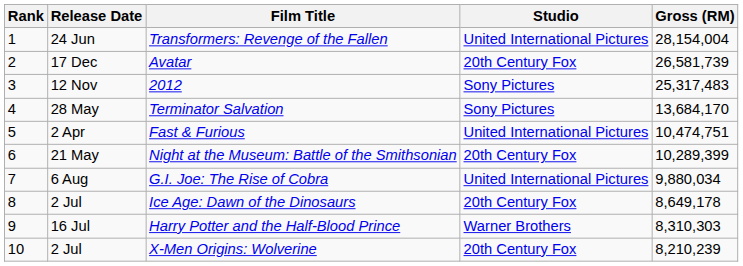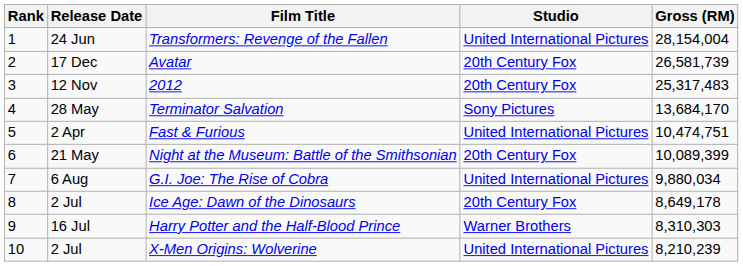 <table class="wikitable sortable" style="text-align:left">
 <tr>
 <th>Rank</th>
 <th>Release Date</th>
 <th>Film Title</th>
 <th>Studio</th>
 <th>Gross (RM)</th>
 </tr>
 <tr>
 <td>1</td>
 <td>24 Jun</td>
 <td><em><a href='#'>Transformers: Revenge of the Fallen</a></em></td>
 <td><a href='#'>United International Pictures</a></td>
 <td>28,154,004</td>
 </tr>
 <tr>
 <td>2</td>
 <td>17 Dec</td>
 <td><a href='#'><em>Avatar</em></a></td>
 <td><a href='#'>20th Century Fox</a></td>
 <td>26,581,739</td>
 </tr>
 <tr>
 <td>3</td>
 <td>12 Nov</td>
 <td><a href='#'><em>2012</em></a></td>
-<td><a href='#'>Sony Pictures</a></td>
+<td><a href='#'>20th Century Fox</a></td>
 <td>25,317,483</td>
 </tr>
 <tr>
 <td>4</td>
 <td>28 May</td>
 <td><em><a href='#'>Terminator Salvation</a></em></td>
 <td><a href='#'>Sony Pictures</a></td>
 <td>13,684,170</td>
 </tr>
 <tr>
 <td>5</td>
 <td>2 Apr</td>
 <td><a href='#'><em>Fast & Furious</em></a></td>
 <td><a href='#'>United International Pictures</a></td>
 <td>10,474,751</td>
 </tr>
 <tr>
 <td>6</td>
 <td>21 May</td>
 <td><em><a href='#'>Night at the Museum: Battle of the Smithsonian</a></em></td>
 <td><a href='#'>20th Century Fox</a></td>
-<td>10,289,399</td>
+<td>10,089,399</td>
 </tr>
 <tr>
 <td>7</td>
 <td>6 Aug</td>
 <td><em><a href='#'>G.I. Joe: The Rise of Cobra</a></em></td>
 <td><a href='#'>United International Pictures</a></td>
 <td>9,880,034</td>
 </tr>
 <tr>
 <td>8</td>
 <td>2 Jul</td>
 <td><em><a href='#'>Ice Age: Dawn of the Dinosaurs</a></em></td>
 <td><a href='#'>20th Century Fox</a></td>
 <td>8,649,178</td>
 </tr>
 <tr>
 <td>9</td>
 <td>16 Jul</td>
 <td><a href='#'><em>Harry Potter and the Half-Blood Prince</em></a></td>
 <td><a href='#'>Warner Brothers</a></td>
 <td>8,310,303</td>
 </tr>
 <tr>
 <td>10</td>
 <td>2 Jul</td>
 <td><em><a href='#'>X-Men Origins: Wolverine</a></em></td>
-<td><a href='#'>20th Century Fox</a></td>
+<td><a href='#'>United International Pictures</a></td>
 <td>8,210,239</td>
 </tr>
 </table>
